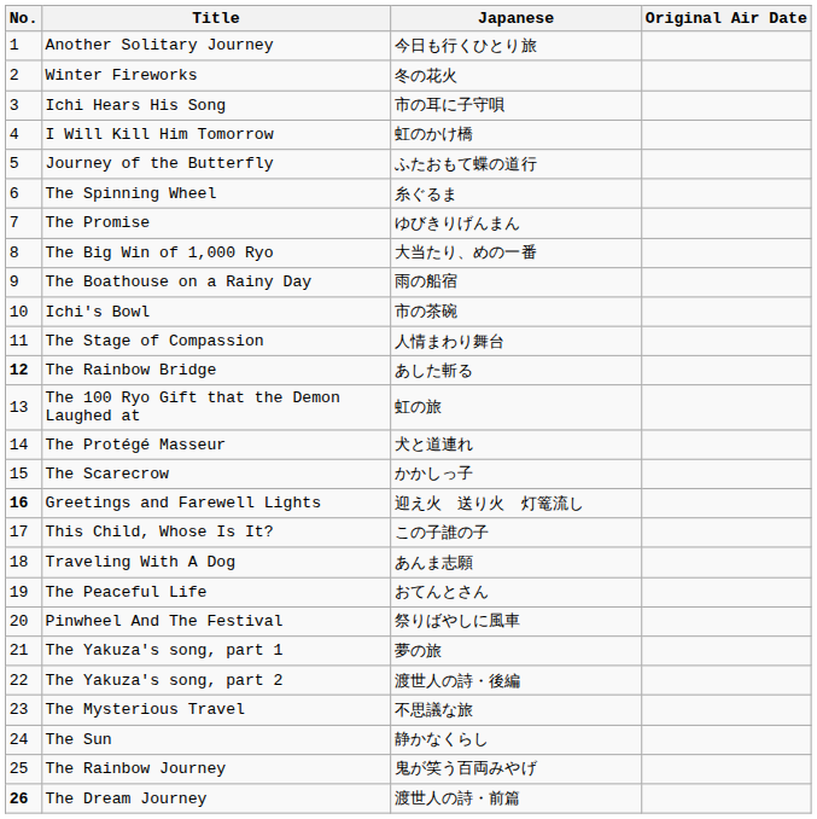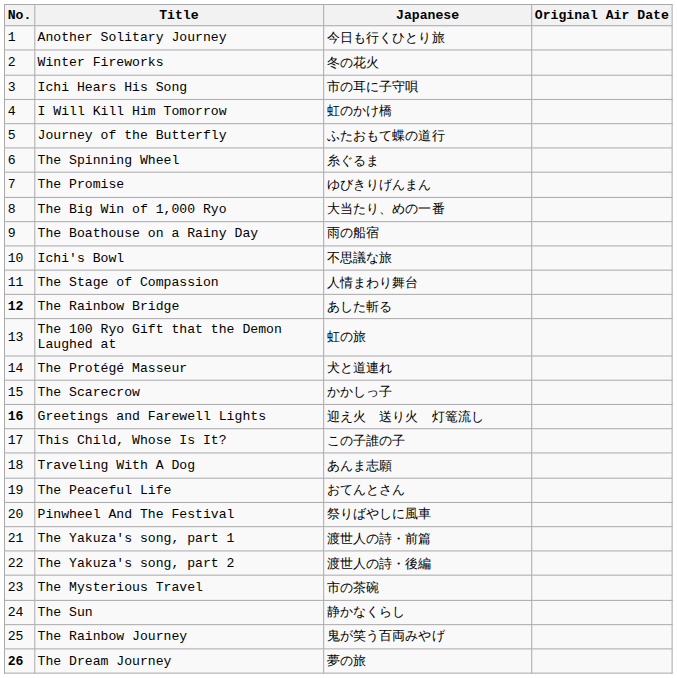 <table class="wikitable">
 <tr>
 <th>No.</th>
 <th width="280">Title</th>
 <th width="200">Japanese</th>
 <th width-"200">Original Air Date</th>
 </tr>
 <tr>
 <td>1</td>
 <td>Another Solitary Journey</td>
 <td>今日も行くひとり旅</td>
 <td></td>
 </tr>
 <tr>
 <td>2</td>
 <td>Winter Fireworks</td>
 <td>冬の花火</td>
 <td></td>
 </tr>
 <tr>
 <td>3</td>
 <td>Ichi Hears His Song</td>
 <td>市の耳に子守唄</td>
 <td></td>
 </tr>
 <tr>
 <td>4</td>
 <td>I Will Kill Him Tomorrow</td>
 <td>虹のかけ橋</td>
 <td></td>
 </tr>
 <tr>
 <td>5</td>
 <td>Journey of the Butterfly</td>
 <td>ふたおもて蝶の道行</td>
 <td></td>
 </tr>
 <tr>
 <td>6</td>
 <td>The Spinning Wheel</td>
 <td>糸ぐるま</td>
 <td></td>
 </tr>
 <tr>
 <td>7</td>
 <td>The Promise</td>
 <td>ゆびきりげんまん</td>
 <td></td>
 </tr>
 <tr>
 <td>8</td>
 <td>The Big Win of 1,000 Ryo</td>
 <td>大当たり、めの一番</td>
 <td></td>
 </tr>
 <tr>
 <td>9</td>
 <td>The Boathouse on a Rainy Day</td>
 <td>雨の船宿</td>
 <td></td>
 </tr>
 <tr>
 <td>10</td>
 <td>Ichi's Bowl</td>
-<td>市の茶碗</td>
+<td>不思議な旅</td>
 <td></td>
 </tr>
 <tr>
 <td>11</td>
 <td>The Stage of Compassion</td>
 <td>人情まわり舞台</td>
 <td></td>
 </tr>
 <tr>
 <td><strong>12</strong></td>
 <td>The Rainbow Bridge</td>
 <td>あした斬る</td>
 <td></td>
 </tr>
 <tr>
 <td>13</td>
 <td>The 100 Ryo Gift that the Demon Laughed at</td>
 <td>虹の旅</td>
 <td></td>
 </tr>
 <tr>
 <td>14</td>
 <td>The Protégé Masseur</td>
 <td>犬と道連れ</td>
 <td></td>
 </tr>
 <tr>
 <td>15</td>
 <td>The Scarecrow</td>
 <td>かかしっ子</td>
 <td></td>
 </tr>
 <tr>
 <td><strong>16</strong></td>
 <td>Greetings and Farewell Lights</td>
 <td>迎え火　送り火　灯篭流し</td>
 <td></td>
 </tr>
 <tr>
 <td>17</td>
 <td>This Child, Whose Is It?</td>
 <td>この子誰の子</td>
 <td></td>
 </tr>
 <tr>
 <td>18</td>
 <td>Traveling With A Dog</td>
 <td>あんま志願</td>
 <td></td>
 </tr>
 <tr>
 <td>19</td>
 <td>The Peaceful Life</td>
 <td>おてんとさん</td>
 <td></td>
 </tr>
 <tr>
 <td>20</td>
 <td>Pinwheel And The Festival</td>
 <td>祭りばやしに風車</td>
 <td></td>
 </tr>
 <tr>
 <td>21</td>
 <td>The Yakuza's song, part 1</td>
-<td>夢の旅</td>
+<td>渡世人の詩・前篇</td>
 <td></td>
 </tr>
 <tr>
 <td>22</td>
 <td>The Yakuza's song, part 2</td>
 <td>渡世人の詩・後編</td>
 <td></td>
 </tr>
 <tr>
 <td>23</td>
 <td>The Mysterious Travel</td>
-<td>不思議な旅</td>
+<td>市の茶碗</td>
 <td></td>
 </tr>
 <tr>
 <td>24</td>
 <td>The Sun</td>
 <td>静かなくらし</td>
 <td></td>
 </tr>
 <tr>
 <td>25</td>
 <td>The Rainbow Journey</td>
 <td>鬼が笑う百両みやげ</td>
 <td></td>
 </tr>
 <tr>
 <td><strong>26</strong></td>
 <td>The Dream Journey</td>
-<td>渡世人の詩・前篇</td>
+<td>夢の旅</td>
 <td></td>
 </tr>
 </table>
